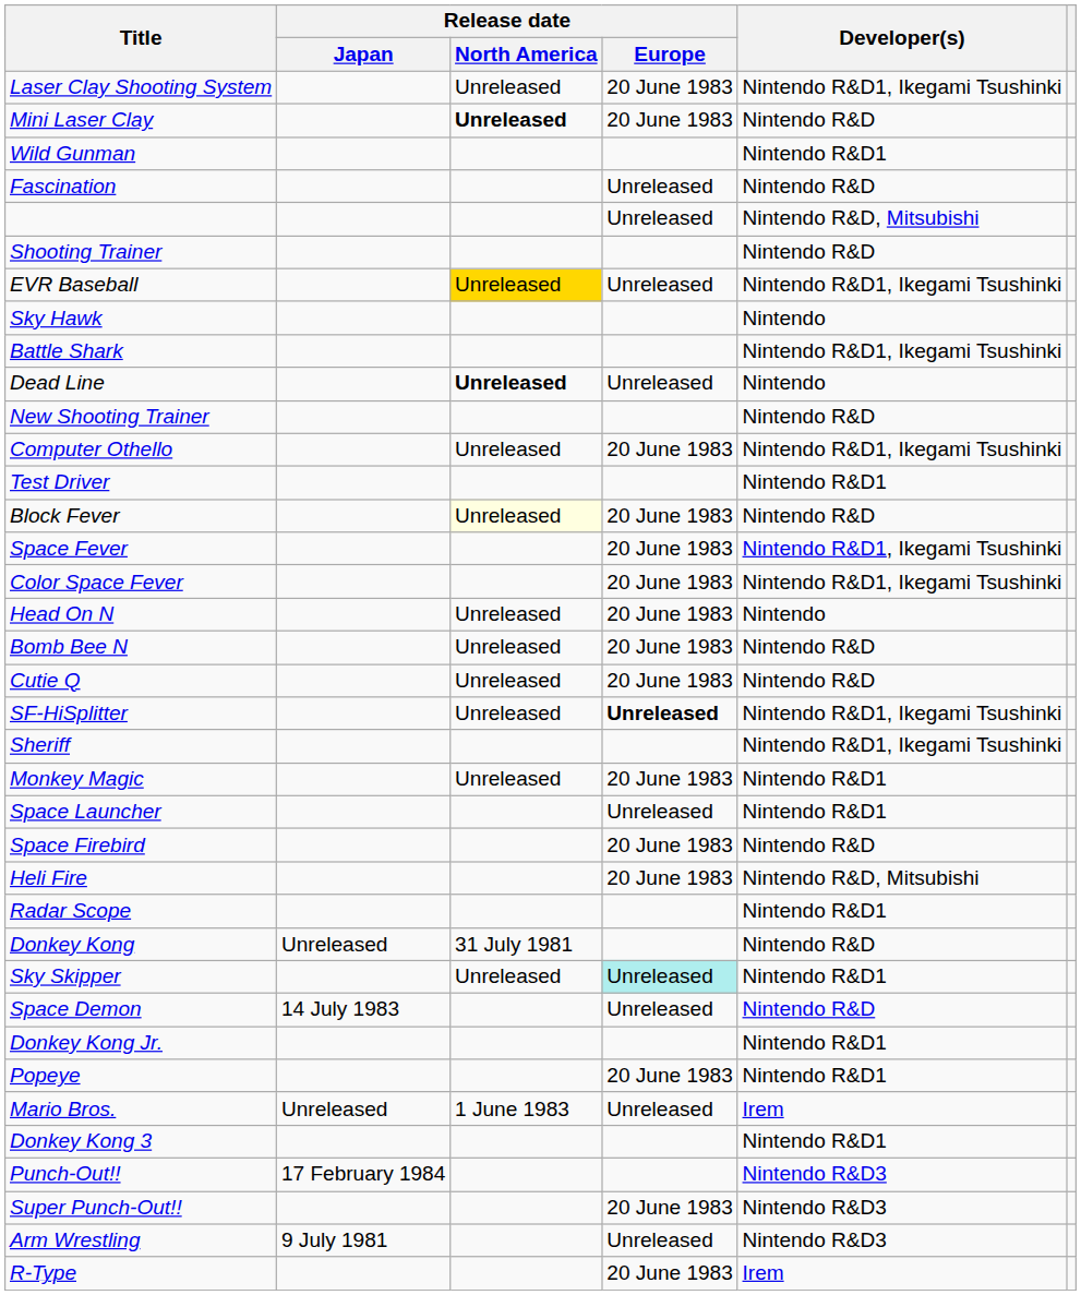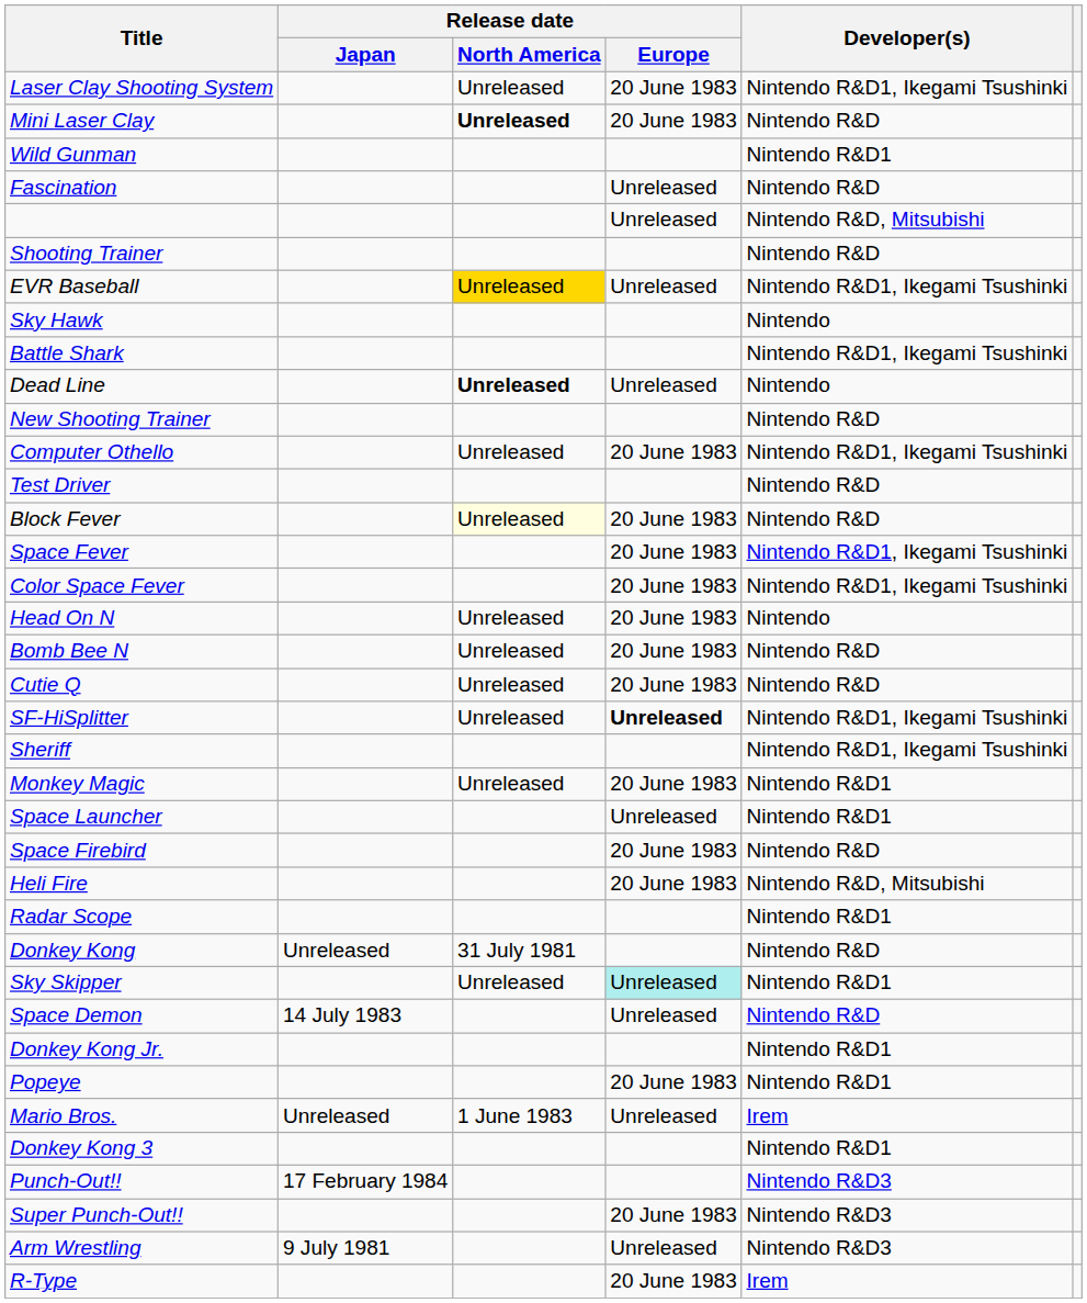 <table class="wikitable plainrowheaders sortable">
 <tr>
 <th rowspan="2">Title</th>
 <th colspan="3">Release date</th>
 <th rowspan="2">Developer(s)</th>
 <th rowspan="2" class="unsortable"></th>
 </tr>
 <tr>
 <th data-sort-type="date"><a href='#'>Japan</a></th>
 <th data-sort-type="date"><a href='#'>North America</a></th>
 <th data-sort-type="date"><a href='#'>Europe</a></th>
 </tr>
 <tr>
 <td><em><a href='#'>Laser Clay Shooting System</a></em></td>
 <td></td>
 <td>Unreleased</td>
 <td>20 June 1983</td>
 <td>Nintendo R&D1, Ikegami Tsushinki</td>
 <td></td>
 </tr>
 <tr>
 <td><em><a href='#'>Mini Laser Clay</a></em></td>
 <td></td>
 <td><strong>Unreleased</strong></td>
 <td>20 June 1983</td>
 <td>Nintendo R&D</td>
 <td></td>
 </tr>
 <tr>
 <td><em><a href='#'>Wild Gunman</a></em></td>
 <td></td>
 <td></td>
 <td></td>
 <td>Nintendo R&D1</td>
 <td></td>
 </tr>
 <tr>
 <td><em><a href='#'>Fascination</a></em></td>
 <td></td>
 <td></td>
 <td>Unreleased</td>
 <td>Nintendo R&D</td>
 <td></td>
 </tr>
 <tr>
 <td><em></em></td>
 <td></td>
 <td></td>
 <td>Unreleased</td>
 <td>Nintendo R&D, <a href='#'>Mitsubishi</a></td>
 <td></td>
 </tr>
 <tr>
 <td><em><a href='#'>Shooting Trainer</a></em></td>
 <td></td>
 <td></td>
 <td></td>
 <td>Nintendo R&D</td>
 <td></td>
 </tr>
 <tr>
 <td><em>EVR Baseball</em></td>
 <td></td>
 <td style="background: gold;">Unreleased</td>
 <td>Unreleased</td>
 <td>Nintendo R&D1, Ikegami Tsushinki</td>
 <td></td>
 </tr>
 <tr>
 <td><em><a href='#'>Sky Hawk</a></em></td>
 <td></td>
 <td></td>
 <td></td>
 <td>Nintendo</td>
 <td></td>
 </tr>
 <tr>
 <td><em><a href='#'>Battle Shark</a></em></td>
 <td></td>
 <td></td>
 <td></td>
 <td>Nintendo R&D1, Ikegami Tsushinki</td>
 <td></td>
 </tr>
 <tr>
 <td><em>Dead Line</em></td>
 <td></td>
 <td><strong>Unreleased</strong></td>
 <td>Unreleased</td>
 <td>Nintendo</td>
 <td></td>
 </tr>
 <tr>
 <td><em><a href='#'>New Shooting Trainer</a></em></td>
 <td></td>
 <td></td>
 <td></td>
 <td>Nintendo R&D</td>
 <td></td>
 </tr>
 <tr>
 <td><em><a href='#'>Computer Othello</a></em></td>
 <td></td>
 <td>Unreleased</td>
 <td>20 June 1983</td>
 <td>Nintendo R&D1, Ikegami Tsushinki</td>
 <td></td>
 </tr>
 <tr>
 <td><em><a href='#'>Test Driver</a></em></td>
 <td></td>
 <td></td>
 <td></td>
-<td>Nintendo R&D1</td>
+<td>Nintendo R&D</td>
 <td></td>
 </tr>
 <tr>
 <td><em>Block Fever</em></td>
 <td></td>
 <td style="background: lightyellow;">Unreleased</td>
 <td>20 June 1983</td>
 <td>Nintendo R&D</td>
 <td></td>
 </tr>
 <tr>
 <td><em><a href='#'>Space Fever</a></em></td>
 <td></td>
 <td></td>
 <td>20 June 1983</td>
 <td><a href='#'>Nintendo R&D1</a>, Ikegami Tsushinki</td>
 <td></td>
 </tr>
 <tr>
 <td><em><a href='#'>Color Space Fever</a></em></td>
 <td></td>
 <td></td>
 <td>20 June 1983</td>
 <td>Nintendo R&D1, Ikegami Tsushinki</td>
 <td></td>
 </tr>
 <tr>
 <td><em><a href='#'>Head On N</a></em></td>
 <td></td>
 <td>Unreleased</td>
 <td>20 June 1983</td>
 <td>Nintendo</td>
 <td></td>
 </tr>
 <tr>
 <td><em><a href='#'>Bomb Bee N</a></em></td>
 <td></td>
 <td>Unreleased</td>
 <td>20 June 1983</td>
 <td>Nintendo R&D</td>
 <td></td>
 </tr>
 <tr>
 <td><em><a href='#'>Cutie Q</a></em></td>
 <td></td>
 <td>Unreleased</td>
 <td>20 June 1983</td>
 <td>Nintendo R&D</td>
 <td></td>
 </tr>
 <tr>
 <td><em><a href='#'>SF-HiSplitter</a></em></td>
 <td></td>
 <td>Unreleased</td>
 <td><strong>Unreleased</strong></td>
 <td>Nintendo R&D1, Ikegami Tsushinki</td>
 <td></td>
 </tr>
 <tr>
 <td><em><a href='#'>Sheriff</a></em></td>
 <td></td>
 <td></td>
 <td></td>
 <td>Nintendo R&D1, Ikegami Tsushinki</td>
 <td></td>
 </tr>
 <tr>
 <td><em><a href='#'>Monkey Magic</a></em></td>
 <td></td>
 <td>Unreleased</td>
 <td>20 June 1983</td>
 <td>Nintendo R&D1</td>
 <td></td>
 </tr>
 <tr>
 <td><em><a href='#'>Space Launcher</a></em></td>
 <td></td>
 <td></td>
 <td>Unreleased</td>
 <td>Nintendo R&D1</td>
 <td></td>
 </tr>
 <tr>
 <td><em><a href='#'>Space Firebird</a></em></td>
 <td></td>
 <td></td>
 <td>20 June 1983</td>
 <td>Nintendo R&D</td>
 <td></td>
 </tr>
 <tr>
 <td><em><a href='#'>Heli Fire</a></em></td>
 <td></td>
 <td></td>
 <td>20 June 1983</td>
 <td>Nintendo R&D, Mitsubishi</td>
 <td></td>
 </tr>
 <tr>
 <td><em><a href='#'>Radar Scope</a></em></td>
 <td></td>
 <td></td>
 <td></td>
 <td>Nintendo R&D1</td>
 <td></td>
 </tr>
 <tr>
 <td><em><a href='#'>Donkey Kong</a></em></td>
 <td>Unreleased</td>
 <td>31 July 1981</td>
 <td></td>
 <td>Nintendo R&D</td>
 <td></td>
 </tr>
 <tr>
 <td><em><a href='#'>Sky Skipper</a></em></td>
 <td></td>
 <td>Unreleased</td>
 <td style="background: paleturquoise;">Unreleased</td>
 <td>Nintendo R&D1</td>
 <td></td>
 </tr>
 <tr>
 <td><em><a href='#'>Space Demon</a></em></td>
 <td>14 July 1983</td>
 <td></td>
 <td>Unreleased</td>
 <td><a href='#'>Nintendo R&D</a></td>
 <td></td>
 </tr>
 <tr>
 <td><em><a href='#'>Donkey Kong Jr.</a></em></td>
 <td></td>
 <td></td>
 <td></td>
 <td>Nintendo R&D1</td>
 <td></td>
 </tr>
 <tr>
 <td><em><a href='#'>Popeye</a></em></td>
 <td></td>
 <td></td>
 <td>20 June 1983</td>
 <td>Nintendo R&D1</td>
 <td></td>
 </tr>
 <tr>
 <td><em><a href='#'>Mario Bros.</a></em></td>
 <td>Unreleased</td>
 <td>1 June 1983</td>
 <td>Unreleased</td>
 <td><a href='#'>Irem</a></td>
 <td></td>
 </tr>
 <tr>
 <td><em><a href='#'>Donkey Kong 3</a></em></td>
 <td></td>
 <td></td>
 <td></td>
 <td>Nintendo R&D1</td>
 <td></td>
 </tr>
 <tr>
 <td><em><a href='#'>Punch-Out!!</a></em></td>
 <td>17 February 1984</td>
 <td></td>
 <td></td>
 <td><a href='#'>Nintendo R&D3</a></td>
 <td></td>
 </tr>
 <tr>
 <td><em><a href='#'>Super Punch-Out!!</a></em></td>
 <td></td>
 <td></td>
 <td>20 June 1983</td>
 <td>Nintendo R&D3</td>
 <td></td>
 </tr>
 <tr>
 <td><em><a href='#'>Arm Wrestling</a></em></td>
 <td>9 July 1981</td>
 <td></td>
 <td>Unreleased</td>
 <td>Nintendo R&D3</td>
 <td></td>
 </tr>
 <tr>
 <td><em><a href='#'>R-Type</a></em></td>
 <td></td>
 <td></td>
 <td>20 June 1983</td>
 <td><a href='#'>Irem</a></td>
 <td></td>
 </tr>
 </table>
